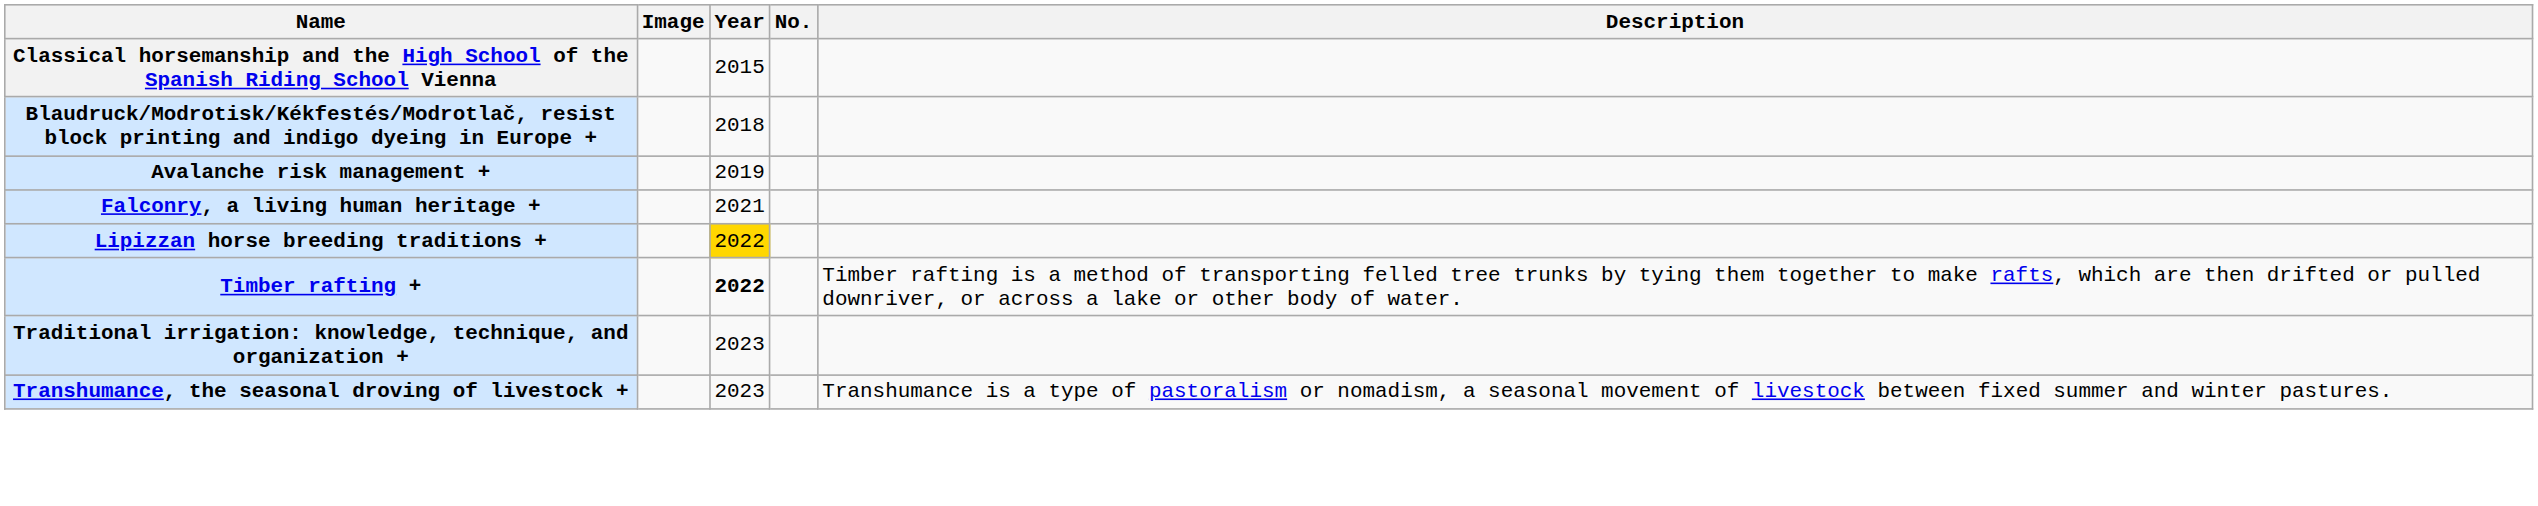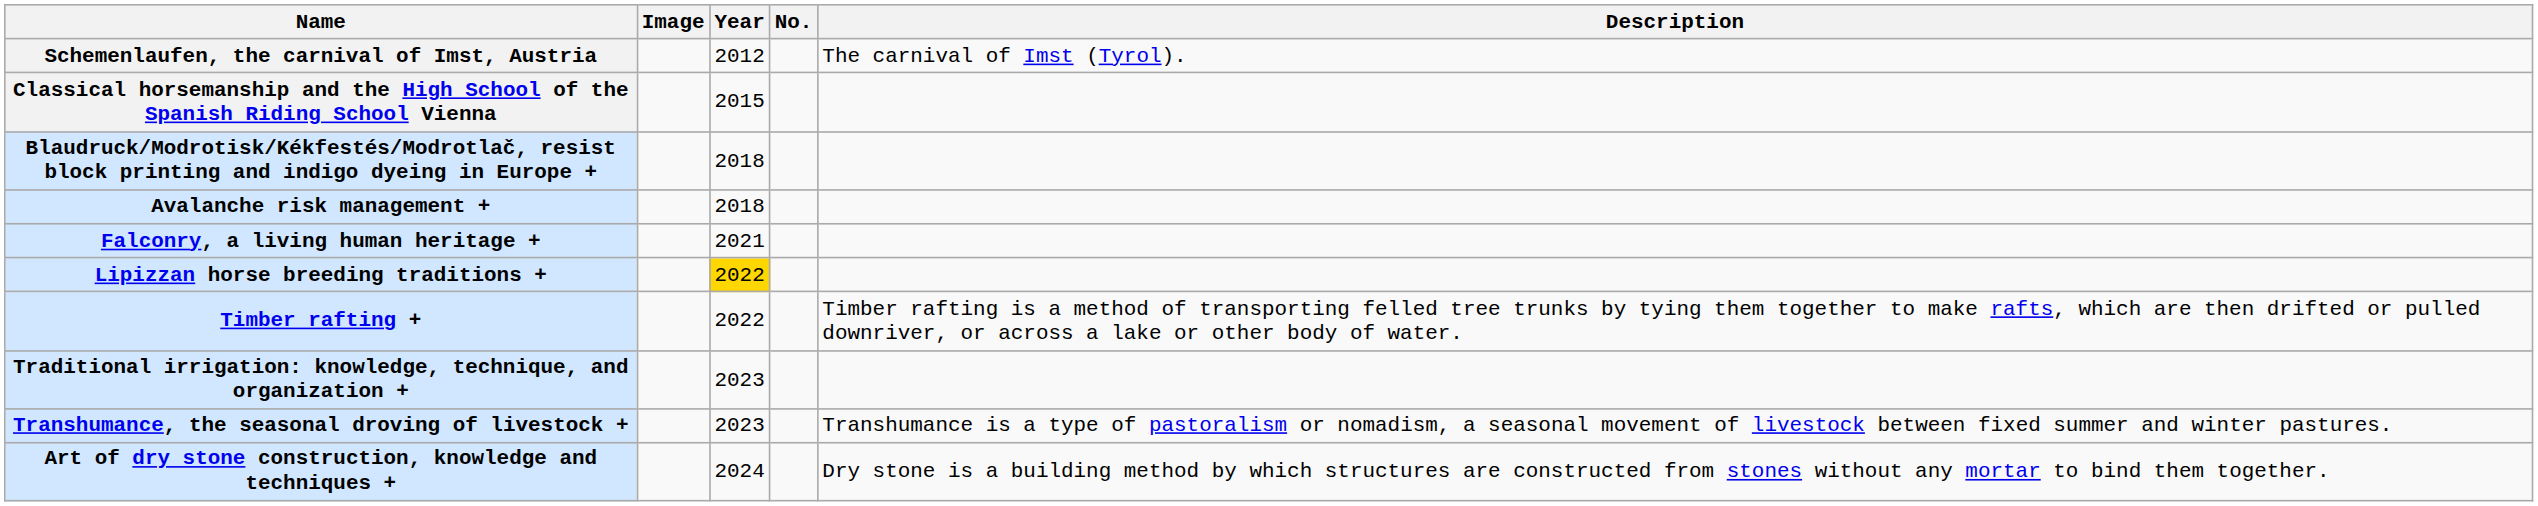 <table class="wikitable sortable plainrowheaders">
 <tr>
 <th style="width:25%">Name</th>
 <th class="unsortable">Image</th>
 <th>Year</th>
 <th>No.</th>
 <th class="unsortable">Description</th>
+</tr>
+<tr>
+<th scope="row">Schemenlaufen, the carnival of Imst, Austria</th>
+<td></td>
+<td>2012</td>
+<td></td>
+<td>The carnival of <a href='#'>Imst</a> (<a href='#'>Tyrol</a>).</td>
 </tr>
 <tr>
 <th scope="row">Classical horsemanship and the <a href='#'>High School</a> of the <a href='#'>Spanish Riding School</a> Vienna</th>
 <td></td>
 <td>2015</td>
 <td></td>
 <td></td>
 </tr>
 <tr>
 <th scope="row" style="background:#D0E7FF;">Blaudruck/Modrotisk/Kékfestés/Modrotlač, resist block printing and indigo dyeing in Europe +</th>
 <td></td>
 <td>2018</td>
 <td></td>
 <td></td>
 </tr>
 <tr>
 <th scope="row" style="background:#D0E7FF;">Avalanche risk management +</th>
 <td></td>
-<td>2019</td>
+<td>2018</td>
 <td></td>
 <td></td>
 </tr>
 <tr>
 <th scope="row" style="background:#D0E7FF;"><a href='#'>Falconry</a>, a living human heritage +</th>
 <td></td>
 <td>2021</td>
 <td></td>
 <td></td>
 </tr>
 <tr>
 <th scope="row" style="background:#D0E7FF;"><a href='#'>Lipizzan</a> horse breeding traditions +</th>
 <td></td>
 <td style="background: gold;">2022</td>
 <td></td>
 <td></td>
 </tr>
 <tr>
 <th scope="row" style="background:#D0E7FF;"><a href='#'>Timber rafting</a> +</th>
 <td></td>
-<td><strong>2022</strong></td>
+<td>2022</td>
 <td></td>
 <td>Timber rafting is a method of transporting felled tree trunks by tying them together to make <a href='#'>rafts</a>, which are then drifted or pulled downriver, or across a lake or other body of water.</td>
 </tr>
 <tr>
 <th scope="row" style="background:#D0E7FF;">Traditional irrigation: knowledge, technique, and organization +</th>
 <td></td>
 <td>2023</td>
 <td></td>
 <td></td>
 </tr>
 <tr>
 <th scope="row" style="background:#D0E7FF;"><a href='#'>Transhumance</a>, the seasonal droving of livestock +</th>
 <td></td>
 <td>2023</td>
 <td></td>
 <td>Transhumance is a type of <a href='#'>pastoralism</a> or nomadism, a seasonal movement of <a href='#'>livestock</a> between fixed summer and winter pastures.</td>
 </tr>
+<tr>
+<th scope="row" style="background:#D0E7FF;">Art of <a href='#'>dry stone</a> construction, knowledge and techniques +</th>
+<td></td>
+<td>2024</td>
+<td></td>
+<td>Dry stone is a building method by which structures are constructed from <a href='#'>stones</a> without any <a href='#'>mortar</a> to bind them together.</td>
+</tr>
 </table>
